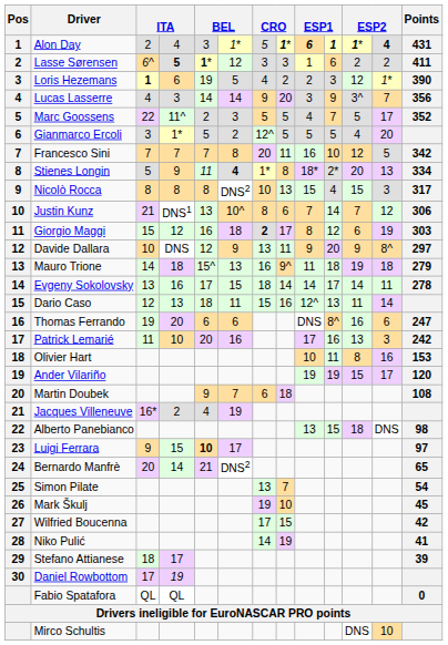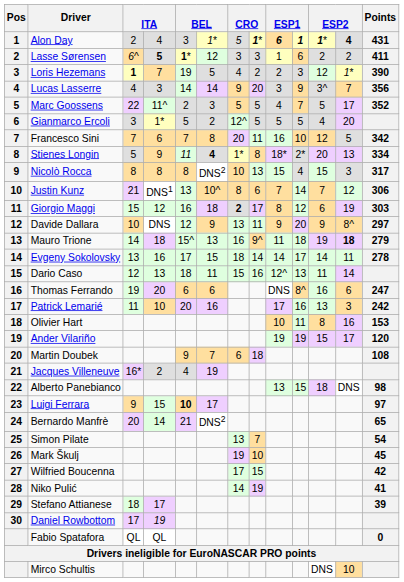 <table class="wikitable" style="font-size:85%; text-align:center;">
 <tr valign="center">
 <th valign="middle">Pos</th>
 <th valign="middle">Driver</th>
 <th colspan=2><br><a href='#'>ITA</a></th>
 <th colspan=2><br><a href='#'>BEL</a></th>
 <th colspan=2><br><a href='#'>CRO</a></th>
 <th colspan=2><br><a href='#'>ESP1</a></th>
 <th colspan=2><br><a href='#'>ESP2</a></th>
 <th valign="middle">Points</th>
 </tr>
 <tr>
 <th>1</th>
 <td align="left"> <a href='#'>Alon Day</a></td>
 <td style="background-color:#DFDFDF">2</td>
 <td style="background-color:#DFDFDF">4</td>
 <td style="background-color:#DFDFDF">3</td>
 <td style="background-color:#FFFFBF"><em>1</em>*</td>
 <td style="background-color:#DFDFDF"><em>5</em></td>
 <td style="background-color:#FFFFBF"><strong><em>1</em></strong>*</td>
 <td style="background-color:#FFDF9F"><strong><em>6</em></strong></td>
 <td style="background-color:#FFFFBF"><strong><em>1</em></strong></td>
 <td style="background-color:#FFFFBF"><strong><em>1</em></strong>*</td>
 <td style="background-color:#DFDFDF"><strong>4</strong></td>
 <th>431</th>
 </tr>
 <tr>
 <th>2</th>
 <td align="left"> <a href='#'>Lasse Sørensen</a></td>
 <td style="background-color:#FFDF9F"><em>6</em>^</td>
 <td style="background-color:#DFDFDF"><strong>5</strong></td>
 <td style="background-color:#FFFFBF"><strong>1</strong>*</td>
 <td style="background-color:#DFFFDF">12</td>
 <td style="background-color:#DFDFDF">3</td>
 <td style="background-color:#DFDFDF">3</td>
 <td style="background-color:#FFFFBF">1</td>
 <td style="background-color:#FFDF9F">6</td>
 <td style="background-color:#DFDFDF">2</td>
 <td style="background-color:#DFDFDF">2</td>
 <th>411</th>
 </tr>
 <tr>
 <th>3</th>
 <td align="left"> <a href='#'>Loris Hezemans</a></td>
 <td style="background-color:#FFFFBF"><strong>1</strong></td>
-<td style="background-color:#FFDF9F">6</td>
+<td style="background-color:#FFDF9F">7</td>
 <td style="background-color:#DFFFDF">19</td>
 <td style="background-color:#DFDFDF">5</td>
 <td style="background-color:#DFDFDF">4</td>
 <td style="background-color:#DFDFDF">2</td>
 <td style="background-color:#DFDFDF">2</td>
 <td style="background-color:#DFDFDF">3</td>
 <td style="background-color:#DFFFDF">12</td>
 <td style="background-color:#FFFFBF"><em>1</em>*</td>
 <th>390</th>
 </tr>
 <tr>
 <th>4</th>
 <td align="left"> <a href='#'>Lucas Lasserre</a></td>
 <td style="background-color:#DFDFDF">4</td>
 <td style="background-color:#DFDFDF">3</td>
 <td style="background-color:#DFFFDF">14</td>
 <td style="background-color:#EFCFFF">14</td>
 <td style="background-color:#FFDF9F">9</td>
 <td style="background-color:#EFCFFF">20</td>
 <td style="background-color:#DFDFDF">3</td>
 <td style="background-color:#FFDF9F">9</td>
 <td style="background-color:#DFDFDF">3^</td>
 <td style="background-color:#FFDF9F">7</td>
 <th>356</th>
 </tr>
 <tr>
 <th>5</th>
 <td align="left"> <a href='#'>Marc Goossens</a></td>
 <td style="background-color:#EFCFFF">22</td>
 <td style="background-color:#DFFFDF">11^</td>
 <td style="background-color:#DFDFDF">2</td>
 <td style="background-color:#DFDFDF">3</td>
 <td style="background-color:#FFDF9F">5</td>
 <td style="background-color:#DFDFDF">5</td>
 <td style="background-color:#DFDFDF">4</td>
 <td style="background-color:#FFDF9F">7</td>
 <td style="background-color:#DFDFDF">5</td>
 <td style="background-color:#EFCFFF">17</td>
 <th>352</th>
 </tr>
 <tr>
 <th>6</th>
 <td align="left"> <a href='#'>Gianmarco Ercoli</a></td>
 <td style="background-color:#DFDFDF">3</td>
 <td style="background-color:#FFFFBF">1*</td>
 <td style="background-color:#DFDFDF">5</td>
 <td style="background-color:#DFDFDF">2</td>
 <td style="background-color:#DFFFDF">12^</td>
 <td style="background-color:#DFDFDF">5</td>
 <td style="background-color:#DFDFDF">5</td>
 <td style="background-color:#DFDFDF">5</td>
 <td style="background-color:#DFDFDF">4</td>
 <td style="background-color:#EFCFFF">20</td>
 <th></th>
 </tr>
 <tr>
 <th>7</th>
 <td align="left"> Francesco Sini</td>
 <td style="background-color:#FFDF9F">7</td>
-<td style="background-color:#FFDF9F">7</td>
+<td style="background-color:#FFDF9F">6</td>
 <td style="background-color:#FFDF9F">7</td>
 <td style="background-color:#FFDF9F">8</td>
 <td style="background-color:#EFCFFF">20</td>
 <td style="background-color:#DFFFDF">11</td>
 <td style="background-color:#DFFFDF">16</td>
 <td style="background-color:#FFDF9F">10</td>
 <td style="background-color:#FFDF9F">12</td>
 <td style="background-color:#DFDFDF">5</td>
 <th>342</th>
 </tr>
 <tr>
 <th>8</th>
 <td align="left"> <a href='#'>Stienes Longin</a></td>
 <td style="background-color:#DFDFDF">5</td>
 <td style="background-color:#FFDF9F">9</td>
 <td style="background-color:#DFFFDF"><em>11</em></td>
 <td style="background-color:#DFDFDF"><strong>4</strong></td>
 <td style="background-color:#FFFFBF">1*</td>
 <td style="background-color:#FFDF9F">8</td>
 <td style="background-color:#EFCFFF">18*</td>
 <td style="background-color:#DFDFDF">2*</td>
 <td style="background-color:#EFCFFF">20</td>
 <td style="background-color:#EFCFFF">13</td>
 <th>334</th>
 </tr>
 <tr>
 <th>9</th>
 <td align="left"> <a href='#'>Nicolò Rocca</a></td>
 <td style="background-color:#FFDF9F">8</td>
 <td style="background-color:#FFDF9F">8</td>
 <td style="background-color:#FFDF9F">8</td>
 <td style="background-color:#FFFFFF">DNS<sup>2</sup></td>
 <td style="background-color:#FFDF9F">10</td>
 <td style="background-color:#DFFFDF">13</td>
 <td style="background-color:#DFFFDF">15</td>
 <td style="background-color:#DFDFDF">4</td>
 <td style="background-color:#DFFFDF">15</td>
 <td style="background-color:#DFDFDF">3</td>
 <th>317</th>
 </tr>
 <tr>
 <th>10</th>
 <td align="left"> <a href='#'>Justin Kunz</a></td>
 <td style="background-color:#EFCFFF">21</td>
 <td style="background-color:#FFFFFF">DNS<sup>1</sup></td>
 <td style="background-color:#DFFFDF">13</td>
 <td style="background-color:#FFDF9F">10^</td>
 <td style="background-color:#FFDF9F">8</td>
 <td style="background-color:#FFDF9F">6</td>
 <td style="background-color:#FFDF9F">7</td>
 <td style="background-color:#DFFFDF">14</td>
 <td style="background-color:#FFDF9F">7</td>
 <td style="background-color:#DFFFDF">12</td>
 <th>306</th>
 </tr>
 <tr>
 <th>11</th>
 <td align="left"> <a href='#'>Giorgio Maggi</a></td>
 <td style="background-color:#DFFFDF">15</td>
 <td style="background-color:#DFFFDF">12</td>
 <td style="background-color:#DFFFDF">16</td>
 <td style="background-color:#EFCFFF">18</td>
 <td style="background-color:#DFDFDF"><strong>2</strong></td>
 <td style="background-color:#EFCFFF">17</td>
 <td style="background-color:#FFDF9F">8</td>
 <td style="background-color:#DFFFDF">12</td>
 <td style="background-color:#FFDF9F">6</td>
 <td style="background-color:#EFCFFF">19</td>
 <th>303</th>
 </tr>
 <tr>
 <th>12</th>
 <td align="left"> Davide Dallara</td>
 <td style="background-color:#FFDF9F">10</td>
 <td style="background-color:#FFFFFF">DNS</td>
 <td style="background-color:#DFFFDF">12</td>
 <td style="background-color:#FFDF9F">9</td>
 <td style="background-color:#DFFFDF">13</td>
 <td style="background-color:#DFFFDF">11</td>
 <td style="background-color:#FFDF9F">9</td>
 <td style="background-color:#EFCFFF">20</td>
 <td style="background-color:#FFDF9F">9</td>
 <td style="background-color:#FFDF9F">8^</td>
 <th>297</th>
 </tr>
 <tr>
 <th>13</th>
 <td align="left"> Mauro Trione</td>
 <td style="background-color:#DFFFDF">14</td>
 <td style="background-color:#EFCFFF">18</td>
 <td style="background-color:#DFFFDF">15^</td>
 <td style="background-color:#DFFFDF">13</td>
 <td style="background-color:#DFFFDF">16</td>
 <td style="background-color:#FFDF9F">9^</td>
 <td style="background-color:#DFFFDF">11</td>
 <td style="background-color:#DFFFDF">18</td>
 <td style="background-color:#EFCFFF">19</td>
-<td style="background-color:#EFCFFF">18</td>
+<td style="background-color:#EFCFFF"><strong>18</strong></td>
 <th>279</th>
 </tr>
 <tr>
 <th>14</th>
 <td align="left"> <a href='#'>Evgeny Sokolovsky</a></td>
 <td style="background-color:#DFFFDF">13</td>
 <td style="background-color:#DFFFDF">16</td>
 <td style="background-color:#DFFFDF">17</td>
 <td style="background-color:#DFFFDF">15</td>
 <td style="background-color:#DFFFDF">18</td>
 <td style="background-color:#DFFFDF">14</td>
 <td style="background-color:#DFFFDF">14</td>
 <td style="background-color:#DFFFDF">17</td>
 <td style="background-color:#DFFFDF">14</td>
 <td style="background-color:#DFFFDF">11</td>
 <th>278</th>
 </tr>
 <tr>
 <th>15</th>
 <td align="left"> Dario Caso</td>
 <td style="background-color:#DFFFDF">12</td>
 <td style="background-color:#DFFFDF">13</td>
 <td style="background-color:#DFFFDF">18</td>
 <td style="background-color:#DFFFDF">11</td>
 <td style="background-color:#DFFFDF">15</td>
 <td style="background-color:#DFFFDF">16</td>
 <td style="background-color:#DFFFDF">12^</td>
 <td style="background-color:#DFFFDF">13</td>
 <td style="background-color:#DFFFDF">11</td>
 <td style="background-color:#EFCFFF">14</td>
 <th></th>
 </tr>
 <tr>
 <th>16</th>
 <td align="left"> Thomas Ferrando</td>
 <td style="background-color:#DFFFDF">19</td>
 <td style="background-color:#EFCFFF">20</td>
 <td style="background-color:#FFDF9F">6</td>
 <td style="background-color:#FFDF9F">6</td>
 <td></td>
 <td></td>
 <td style="background-color:#FFFFFF">DNS</td>
 <td style="background-color:#FFDF9F">8^</td>
 <td style="background-color:#DFFFDF">16</td>
 <td style="background-color:#FFDF9F">6</td>
 <th>247</th>
 </tr>
 <tr>
 <th>17</th>
 <td align="left"> <a href='#'>Patrick Lemarié</a></td>
 <td style="background-color:#DFFFDF">11</td>
 <td style="background-color:#FFDF9F">10</td>
 <td style="background-color:#EFCFFF">20</td>
 <td style="background-color:#EFCFFF">16</td>
 <td></td>
 <td></td>
 <td style="background-color:#EFCFFF">17</td>
 <td style="background-color:#DFFFDF">16</td>
 <td style="background-color:#DFFFDF">13</td>
 <td style="background-color:#FFDF9F">3</td>
 <th>242</th>
 </tr>
 <tr>
 <th>18</th>
 <td align="left"> Olivier Hart</td>
 <td></td>
 <td></td>
 <td></td>
 <td></td>
 <td></td>
 <td></td>
 <td style="background-color:#FFDF9F">10</td>
 <td style="background-color:#DFFFDF">11</td>
 <td style="background-color:#FFDF9F">8</td>
 <td style="background-color:#EFCFFF">16</td>
 <th>153</th>
 </tr>
 <tr>
 <th>19</th>
 <td align="left"> <a href='#'>Ander Vilariño</a></td>
 <td></td>
 <td></td>
 <td></td>
 <td></td>
 <td></td>
 <td></td>
 <td style="background-color:#DFFFDF">19</td>
 <td style="background-color:#EFCFFF">19</td>
 <td style="background-color:#EFCFFF">15</td>
 <td style="background-color:#EFCFFF">17</td>
 <th>120</th>
 </tr>
 <tr>
 <th>20</th>
 <td align="left"> Martin Doubek</td>
 <td></td>
 <td></td>
 <td style="background-color:#FFDF9F">9</td>
 <td style="background-color:#FFDF9F">7</td>
 <td style="background-color:#FFDF9F">6</td>
 <td style="background-color:#EFCFFF">18</td>
 <td></td>
 <td></td>
 <td></td>
 <td></td>
 <th>108</th>
 </tr>
 <tr>
 <th>21</th>
 <td align="left"> <a href='#'>Jacques Villeneuve</a></td>
 <td style="background-color:#EFCFFF">16*</td>
 <td style="background-color:#DFDFDF">2</td>
 <td style="background-color:#DFDFDF">4</td>
 <td style="background-color:#EFCFFF">19</td>
 <td></td>
 <td></td>
 <td></td>
 <td></td>
 <td></td>
 <td></td>
 <th></th>
 </tr>
 <tr>
 <th>22</th>
 <td align="left"> Alberto Panebianco</td>
 <td></td>
 <td></td>
 <td></td>
 <td></td>
 <td></td>
 <td></td>
 <td style="background-color:#DFFFDF">13</td>
 <td style="background-color:#DFFFDF">15</td>
 <td style="background-color:#EFCFFF">18</td>
 <td style="background-color:#FFFFFF">DNS</td>
 <th>98</th>
 </tr>
 <tr>
 <th>23</th>
 <td align="left"> <a href='#'>Luigi Ferrara</a></td>
 <td style="background-color:#FFDF9F">9</td>
 <td style="background-color:#DFFFDF">15</td>
 <td style="background-color:#FFDF9F"><strong>10</strong></td>
 <td style="background-color:#EFCFFF">17</td>
 <td></td>
 <td></td>
 <td></td>
 <td></td>
 <td></td>
 <td></td>
 <th>97</th>
 </tr>
 <tr>
 <th>24</th>
 <td align="left"> Bernardo Manfrè</td>
 <td style="background-color:#EFCFFF">20</td>
 <td style="background-color:#DFFFDF">14</td>
 <td style="background-color:#EFCFFF">21</td>
 <td style="background-color:#FFFFFF">DNS<sup>2</sup></td>
 <td></td>
 <td></td>
 <td></td>
 <td></td>
 <td></td>
 <td></td>
 <th>65</th>
 </tr>
 <tr>
 <th>25</th>
 <td align="left"> Simon Pilate</td>
 <td></td>
 <td></td>
 <td></td>
 <td></td>
 <td style="background-color:#DFFFDF">13</td>
 <td style="background-color:#FFDF9F">7</td>
 <td></td>
 <td></td>
 <td></td>
 <td></td>
 <th>54</th>
 </tr>
 <tr>
 <th>26</th>
 <td align="left"> Mark Škulj</td>
 <td></td>
 <td></td>
 <td></td>
 <td></td>
 <td style="background-color:#EFCFFF">19</td>
 <td style="background-color:#FFDF9F">10</td>
 <td></td>
 <td></td>
 <td></td>
 <td></td>
 <th>45</th>
 </tr>
 <tr>
 <th>27</th>
 <td align="left"> Wilfried Boucenna</td>
 <td></td>
 <td></td>
 <td></td>
 <td></td>
 <td style="background-color:#DFFFDF">17</td>
 <td style="background-color:#DFFFDF">15</td>
 <td></td>
 <td></td>
 <td></td>
 <td></td>
 <th>42</th>
 </tr>
 <tr>
 <th>28</th>
 <td align="left"> Niko Pulić</td>
 <td></td>
 <td></td>
 <td></td>
 <td></td>
 <td style="background-color:#DFFFDF">14</td>
 <td style="background-color:#EFCFFF">19</td>
 <td></td>
 <td></td>
 <td></td>
 <td></td>
 <th>41</th>
 </tr>
 <tr>
 <th>29</th>
 <td align="left"> Stefano Attianese</td>
 <td style="background-color:#DFFFDF">18</td>
 <td style="background-color:#EFCFFF">17</td>
 <td></td>
 <td></td>
 <td></td>
 <td></td>
 <td></td>
 <td></td>
 <td></td>
 <td></td>
 <th>39</th>
 </tr>
 <tr>
 <th>30</th>
 <td align="left"> <a href='#'>Daniel Rowbottom</a></td>
 <td style="background-color:#EFCFFF">17</td>
 <td style="background-color:#EFCFFF"><em>19</em></td>
 <td></td>
 <td></td>
 <td></td>
 <td></td>
 <td></td>
 <td></td>
 <td></td>
 <td></td>
 <th></th>
 </tr>
 <tr>
 <th></th>
 <td align="left"> Fabio Spatafora</td>
 <td style="background-color:#FFFFFF">QL</td>
 <td style="background-color:#FFFFFF">QL</td>
 <td></td>
 <td></td>
 <td></td>
 <td></td>
 <td></td>
 <td></td>
 <td></td>
 <td></td>
 <th>0</th>
 </tr>
 <tr>
 <th colspan=16>Drivers ineligible for EuroNASCAR PRO points</th>
 </tr>
 <tr>
 <th></th>
 <td align="left"> Mirco Schultis</td>
 <td></td>
 <td></td>
 <td></td>
 <td></td>
 <td></td>
 <td></td>
 <td></td>
 <td></td>
 <td style="background-color:#FFFFFF">DNS</td>
 <td style="background-color:#FFDF9F">10</td>
 <th></th>
 </tr>
 </table>
